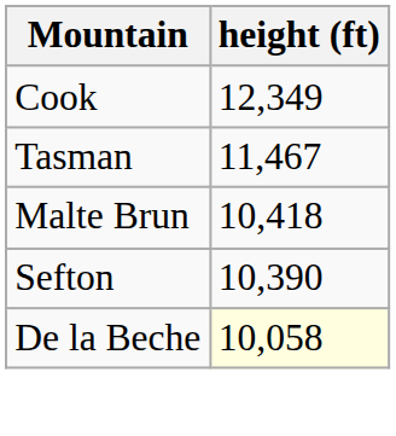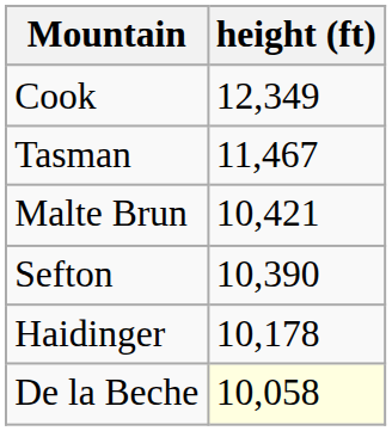 <table class="wikitable">
 <tr>
 <th>Mountain</th>
 <th>height (ft)</th>
 </tr>
 <tr>
 <td>Cook</td>
 <td>12,349</td>
 </tr>
 <tr>
 <td>Tasman</td>
 <td>11,467</td>
 </tr>
 <tr>
 <td>Malte Brun</td>
-<td>10,418</td>
+<td>10,421</td>
 </tr>
 <tr>
 <td>Sefton</td>
 <td>10,390</td>
 </tr>
 <tr>
+<td>Haidinger</td>
+<td>10,178</td>
+</tr>
+<tr>
 <td>De la Beche</td>
 <td style="background: lightyellow;">10,058</td>
 </tr>
 </table>
